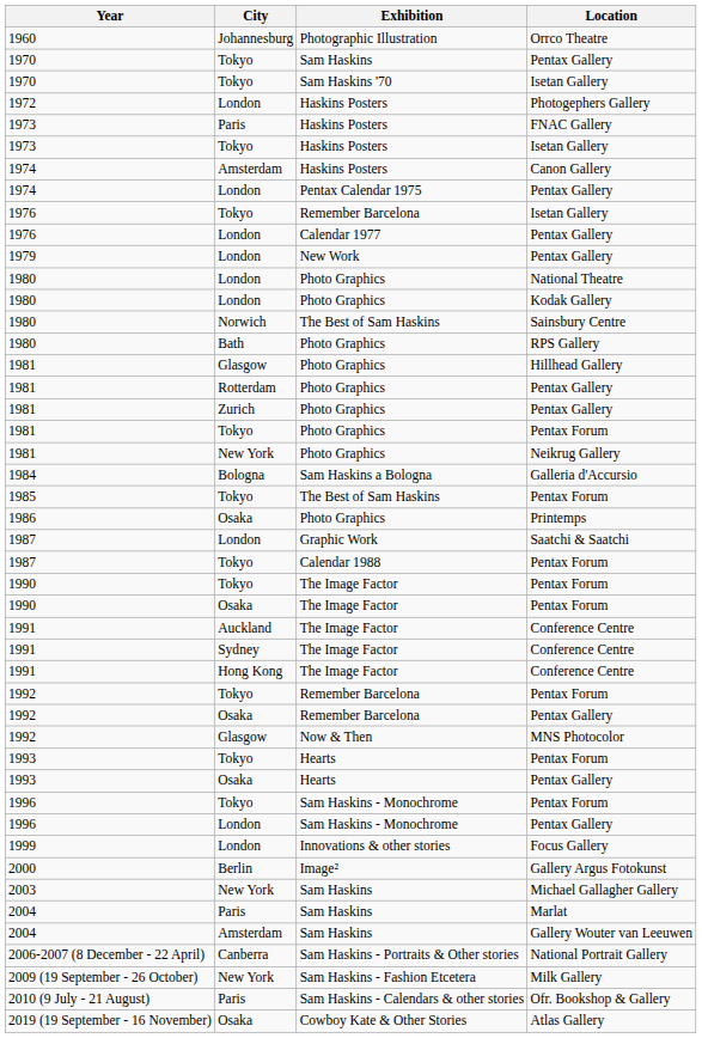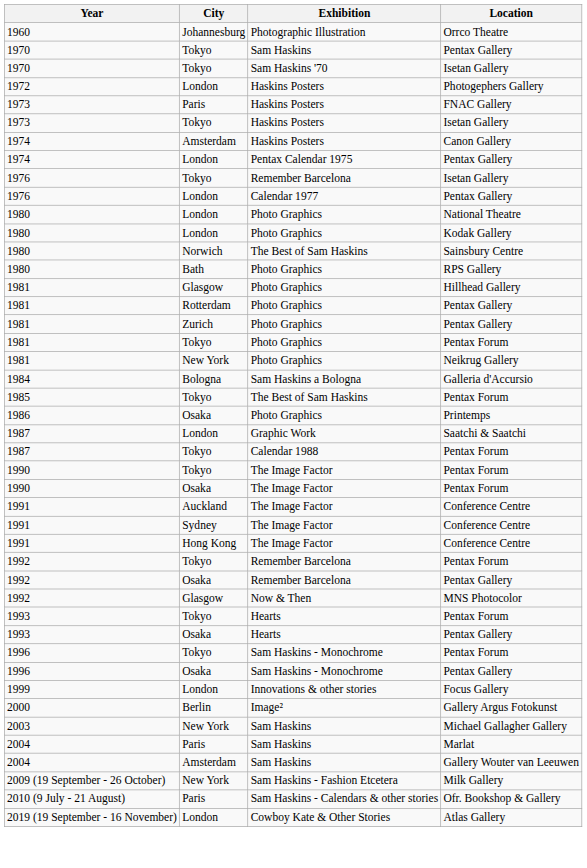 <table class="wikitable">
 <tr>
 <th>Year</th>
 <th>City</th>
 <th>Exhibition</th>
 <th>Location</th>
 </tr>
 <tr>
 <td>1960</td>
 <td>Johannesburg</td>
 <td>Photographic Illustration</td>
 <td>Orrco Theatre</td>
 </tr>
 <tr>
 <td>1970</td>
 <td>Tokyo</td>
 <td>Sam Haskins</td>
 <td>Pentax Gallery</td>
 </tr>
 <tr>
 <td>1970</td>
 <td>Tokyo</td>
 <td>Sam Haskins '70</td>
 <td>Isetan Gallery</td>
 </tr>
 <tr>
 <td>1972</td>
 <td>London</td>
 <td>Haskins Posters</td>
 <td>Photogephers Gallery</td>
 </tr>
 <tr>
 <td>1973</td>
 <td>Paris</td>
 <td>Haskins Posters</td>
 <td>FNAC Gallery</td>
 </tr>
 <tr>
 <td>1973</td>
 <td>Tokyo</td>
 <td>Haskins Posters</td>
 <td>Isetan Gallery</td>
 </tr>
 <tr>
 <td>1974</td>
 <td>Amsterdam</td>
 <td>Haskins Posters</td>
 <td>Canon Gallery</td>
 </tr>
 <tr>
 <td>1974</td>
 <td>London</td>
 <td>Pentax Calendar 1975</td>
 <td>Pentax Gallery</td>
 </tr>
 <tr>
 <td>1976</td>
 <td>Tokyo</td>
 <td>Remember Barcelona</td>
 <td>Isetan Gallery</td>
 </tr>
 <tr>
 <td>1976</td>
 <td>London</td>
 <td>Calendar 1977</td>
-<td>Pentax Gallery</td>
-</tr>
-<tr>
-<td>1979</td>
-<td>London</td>
-<td>New Work</td>
 <td>Pentax Gallery</td>
 </tr>
 <tr>
 <td>1980</td>
 <td>London</td>
 <td>Photo Graphics</td>
 <td>National Theatre</td>
 </tr>
 <tr>
 <td>1980</td>
 <td>London</td>
 <td>Photo Graphics</td>
 <td>Kodak Gallery</td>
 </tr>
 <tr>
 <td>1980</td>
 <td>Norwich</td>
 <td>The Best of Sam Haskins</td>
 <td>Sainsbury Centre</td>
 </tr>
 <tr>
 <td>1980</td>
 <td>Bath</td>
 <td>Photo Graphics</td>
 <td>RPS Gallery</td>
 </tr>
 <tr>
 <td>1981</td>
 <td>Glasgow</td>
 <td>Photo Graphics</td>
 <td>Hillhead Gallery</td>
 </tr>
 <tr>
 <td>1981</td>
 <td>Rotterdam</td>
 <td>Photo Graphics</td>
 <td>Pentax Gallery</td>
 </tr>
 <tr>
 <td>1981</td>
 <td>Zurich</td>
 <td>Photo Graphics</td>
 <td>Pentax Gallery</td>
 </tr>
 <tr>
 <td>1981</td>
 <td>Tokyo</td>
 <td>Photo Graphics</td>
 <td>Pentax Forum</td>
 </tr>
 <tr>
 <td>1981</td>
 <td>New York</td>
 <td>Photo Graphics</td>
 <td>Neikrug Gallery</td>
 </tr>
 <tr>
 <td>1984</td>
 <td>Bologna</td>
 <td>Sam Haskins a Bologna</td>
 <td>Galleria d'Accursio</td>
 </tr>
 <tr>
 <td>1985</td>
 <td>Tokyo</td>
 <td>The Best of Sam Haskins</td>
 <td>Pentax Forum</td>
 </tr>
 <tr>
 <td>1986</td>
 <td>Osaka</td>
 <td>Photo Graphics</td>
 <td>Printemps</td>
 </tr>
 <tr>
 <td>1987</td>
 <td>London</td>
 <td>Graphic Work</td>
 <td>Saatchi & Saatchi</td>
 </tr>
 <tr>
 <td>1987</td>
 <td>Tokyo</td>
 <td>Calendar 1988</td>
 <td>Pentax Forum</td>
 </tr>
 <tr>
 <td>1990</td>
 <td>Tokyo</td>
 <td>The Image Factor</td>
 <td>Pentax Forum</td>
 </tr>
 <tr>
 <td>1990</td>
 <td>Osaka</td>
 <td>The Image Factor</td>
 <td>Pentax Forum</td>
 </tr>
 <tr>
 <td>1991</td>
 <td>Auckland</td>
 <td>The Image Factor</td>
 <td>Conference Centre</td>
 </tr>
 <tr>
 <td>1991</td>
 <td>Sydney</td>
 <td>The Image Factor</td>
 <td>Conference Centre</td>
 </tr>
 <tr>
 <td>1991</td>
 <td>Hong Kong</td>
 <td>The Image Factor</td>
 <td>Conference Centre</td>
 </tr>
 <tr>
 <td>1992</td>
 <td>Tokyo</td>
 <td>Remember Barcelona</td>
 <td>Pentax Forum</td>
 </tr>
 <tr>
 <td>1992</td>
 <td>Osaka</td>
 <td>Remember Barcelona</td>
 <td>Pentax Gallery</td>
 </tr>
 <tr>
 <td>1992</td>
 <td>Glasgow</td>
 <td>Now & Then</td>
 <td>MNS Photocolor</td>
 </tr>
 <tr>
 <td>1993</td>
 <td>Tokyo</td>
 <td>Hearts</td>
 <td>Pentax Forum</td>
 </tr>
 <tr>
 <td>1993</td>
 <td>Osaka</td>
 <td>Hearts</td>
 <td>Pentax Gallery</td>
 </tr>
 <tr>
 <td>1996</td>
 <td>Tokyo</td>
 <td>Sam Haskins - Monochrome</td>
 <td>Pentax Forum</td>
 </tr>
 <tr>
 <td>1996</td>
-<td>London</td>
+<td>Osaka</td>
 <td>Sam Haskins - Monochrome</td>
 <td>Pentax Gallery</td>
 </tr>
 <tr>
 <td>1999</td>
 <td>London</td>
 <td>Innovations & other stories</td>
 <td>Focus Gallery</td>
 </tr>
 <tr>
 <td>2000</td>
 <td>Berlin</td>
 <td>Image²</td>
 <td>Gallery Argus Fotokunst</td>
 </tr>
 <tr>
 <td>2003</td>
 <td>New York</td>
 <td>Sam Haskins</td>
 <td>Michael Gallagher Gallery</td>
 </tr>
 <tr>
 <td>2004</td>
 <td>Paris</td>
 <td>Sam Haskins</td>
 <td>Marlat</td>
 </tr>
 <tr>
 <td>2004</td>
 <td>Amsterdam</td>
 <td>Sam Haskins</td>
 <td>Gallery Wouter van Leeuwen</td>
 </tr>
 <tr>
-<td>2006-2007 (8 December - 22 April)</td>
-<td>Canberra</td>
-<td>Sam Haskins - Portraits & Other stories </td>
-<td>National Portrait Gallery</td>
-</tr>
-<tr>
 <td>2009 (19 September - 26 October)</td>
 <td>New York</td>
 <td>Sam Haskins - Fashion Etcetera</td>
 <td>Milk Gallery</td>
 </tr>
 <tr>
 <td>2010 (9 July - 21 August)</td>
 <td>Paris</td>
 <td>Sam Haskins - Calendars & other stories</td>
 <td>Ofr. Bookshop & Gallery</td>
 </tr>
 <tr>
 <td>2019 (19 September - 16 November)</td>
-<td>Osaka</td>
+<td>London</td>
 <td>Cowboy Kate & Other Stories</td>
 <td>Atlas Gallery</td>
 </tr>
 </table>
